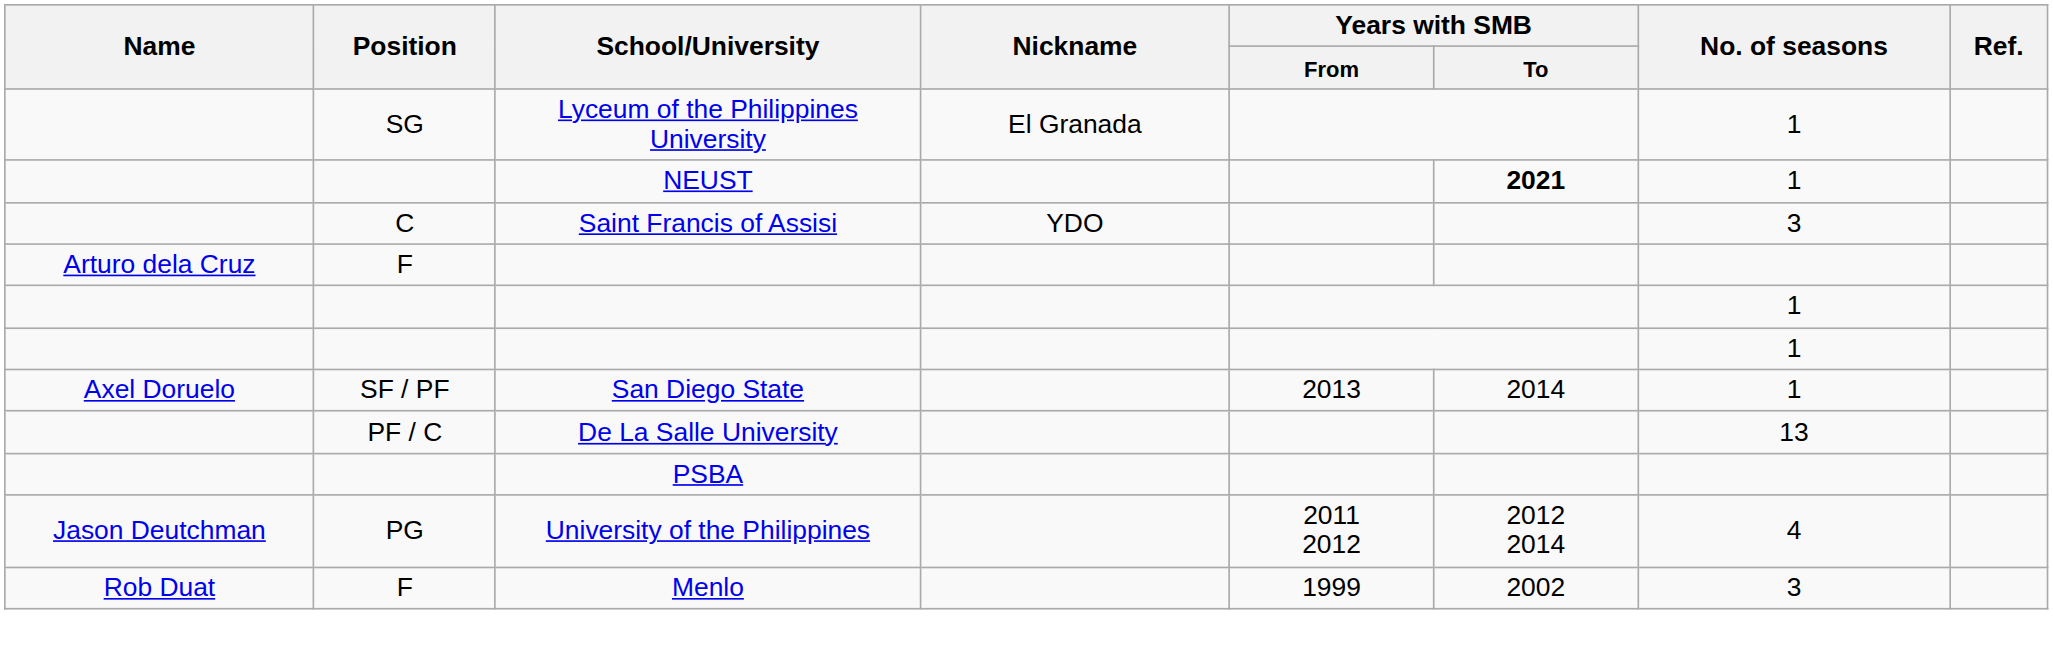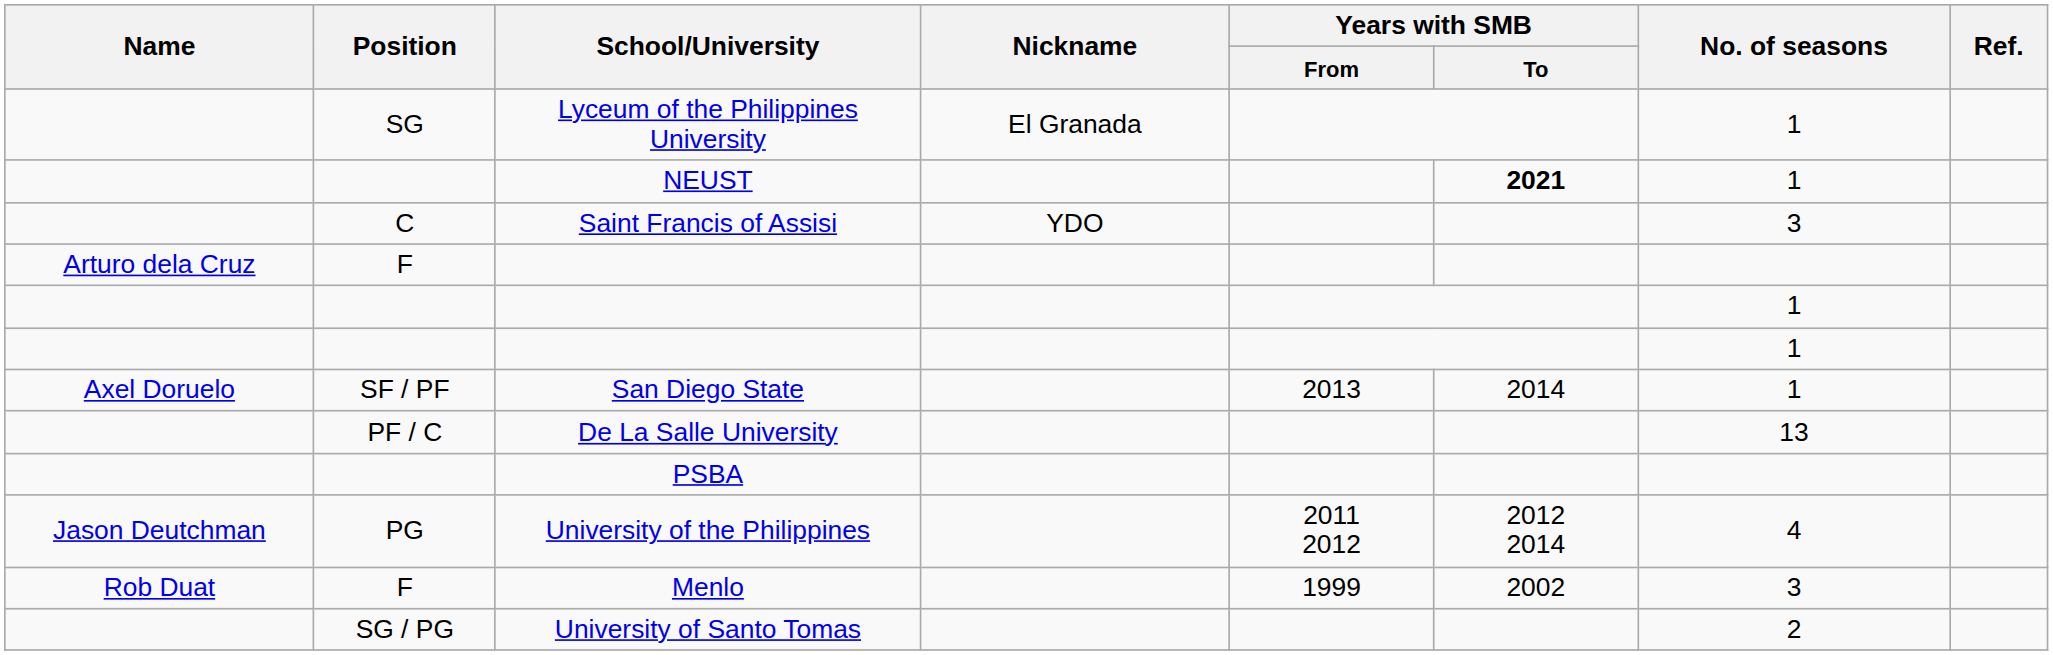 <table class="wikitable sortable" style="text-align:center" width="98%">
 <tr>
 <th style="width:180px;" rowspan="2">Name</th>
 <th rowspan="2">Position</th>
 <th style="width:250px;" rowspan="2">School/University</th>
 <th style="width:180px;" rowspan="2">Nickname</th>
 <th style="width:180px; text-align:center;" colspan="2">Years with SMB</th>
 <th rowspan="2">No. of seasons</th>
 <th rowspan="2"; class=unsortable>Ref.</th>
 </tr>
 <tr>
 <th style="width:10%; text-align:center;"><small>From</small></th>
 <th style="width:10%; text-align:center;"><small>To</small></th>
 </tr>
 <tr>
 <td></td>
 <td>SG</td>
 <td><a href='#'>Lyceum of the Philippines University</a></td>
 <td>El Granada</td>
 <td colspan="2"></td>
 <td>1</td>
 <td></td>
 </tr>
 <tr>
 <td></td>
 <td></td>
 <td><a href='#'>NEUST</a></td>
 <td></td>
 <td></td>
 <td><strong>2021</strong></td>
 <td>1</td>
 <td></td>
 </tr>
 <tr>
 <td></td>
 <td>C</td>
 <td><a href='#'>Saint Francis of Assisi</a></td>
 <td>YDO</td>
 <td></td>
 <td></td>
 <td>3</td>
 <td></td>
 </tr>
 <tr>
 <td><a href='#'>Arturo dela Cruz</a></td>
 <td>F</td>
 <td></td>
 <td></td>
 <td></td>
 <td></td>
 <td></td>
 <td></td>
 </tr>
 <tr>
 <td></td>
 <td></td>
 <td></td>
 <td></td>
 <td colspan="2"></td>
 <td>1</td>
 <td></td>
 </tr>
 <tr>
 <td></td>
 <td></td>
 <td></td>
 <td></td>
 <td colspan="2"></td>
 <td>1</td>
 <td></td>
 </tr>
 <tr>
 <td><a href='#'>Axel Doruelo</a></td>
 <td>SF / PF</td>
 <td><a href='#'>San Diego State</a></td>
 <td></td>
 <td>2013</td>
 <td>2014</td>
 <td>1</td>
 <td></td>
 </tr>
 <tr>
 <td></td>
 <td>PF / C</td>
 <td><a href='#'>De La Salle University</a></td>
 <td></td>
 <td></td>
 <td></td>
 <td>13</td>
 <td></td>
 </tr>
 <tr>
 <td></td>
 <td></td>
 <td><a href='#'>PSBA</a></td>
 <td></td>
 <td></td>
 <td></td>
 <td></td>
 <td></td>
 </tr>
 <tr>
 <td><a href='#'>Jason Deutchman</a></td>
 <td>PG</td>
 <td><a href='#'>University of the Philippines</a></td>
 <td></td>
 <td>2011<br>2012</td>
 <td>2012<br>2014</td>
 <td>4</td>
 <td></td>
 </tr>
 <tr>
 <td><a href='#'>Rob Duat</a></td>
 <td>F</td>
 <td><a href='#'>Menlo</a></td>
 <td></td>
 <td>1999</td>
 <td>2002</td>
 <td>3</td>
 <td></td>
 </tr>
+<tr>
+<td></td>
+<td>SG / PG</td>
+<td><a href='#'>University of Santo Tomas</a></td>
+<td></td>
+<td><br></td>
+<td><br></td>
+<td>2</td>
+<td></td>
+</tr>
 </table>
